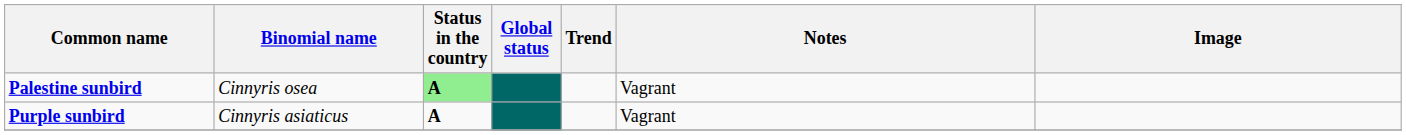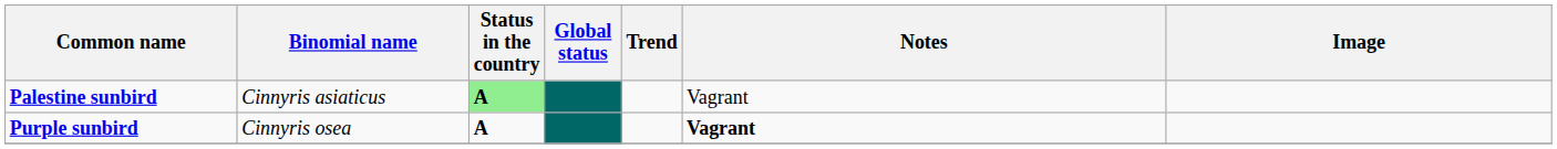 <table class="wikitable sortable">
 <tr>
 <th width="15%">Common name</th>
 <th width="15%"><a href='#'>Binomial name</a></th>
 <th width="1%">Status in the country</th>
 <th width="5%"><a href='#'>Global status</a></th>
 <th width="1%">Trend</th>
 <th class="unsortable">Notes</th>
 <th class="unsortable">Image</th>
 </tr>
 <tr>
 <td><strong><a href='#'>Palestine sunbird</a></strong></td>
-<td><em>Cinnyris osea</em></td>
+<td><em>Cinnyris asiaticus</em></td>
 <td style="background: lightgreen;"><strong>A</strong></td>
 <td align=center style="background: #006666"></td>
 <td align=center></td>
 <td>Vagrant</td>
 <td><br></td>
 </tr>
 <tr>
 <td><strong><a href='#'>Purple sunbird</a></strong></td>
-<td><em>Cinnyris asiaticus</em></td>
+<td><em>Cinnyris osea</em></td>
 <td><strong>A</strong></td>
 <td align=center style="background: #006666"></td>
 <td align=center></td>
-<td>Vagrant</td>
+<td><strong>Vagrant</strong></td>
 <td><br></td>
 </tr>
 <tr>
 </tr>
 </table>
